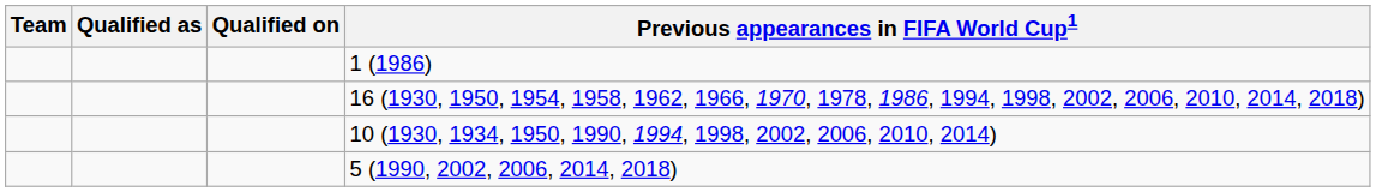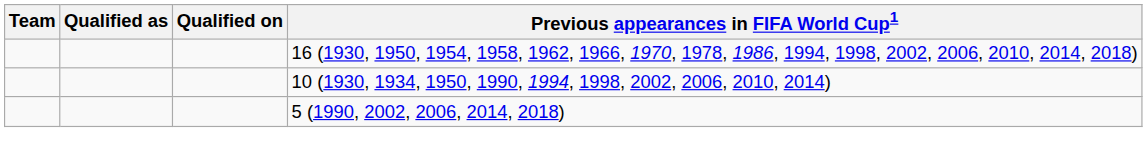 <table class="wikitable sortable">
 <tr>
 <th>Team</th>
 <th>Qualified as</th>
 <th>Qualified on</th>
 <th data-sort-type="number">Previous <a href='#'>appearances</a> in <a href='#'>FIFA World Cup</a><sup><strong><a href='#'>1</a></strong></sup></th>
-</tr>
-<tr>
-<td></td>
-<td></td>
-<td></td>
-<td>1 (<a href='#'>1986</a>)</td>
 </tr>
 <tr>
 <td></td>
 <td></td>
 <td></td>
 <td>16 (<a href='#'>1930</a>, <a href='#'>1950</a>, <a href='#'>1954</a>, <a href='#'>1958</a>, <a href='#'>1962</a>, <a href='#'>1966</a>, <em><a href='#'>1970</a></em>, <a href='#'>1978</a>, <em><a href='#'>1986</a></em>, <a href='#'>1994</a>, <a href='#'>1998</a>, <a href='#'>2002</a>, <a href='#'>2006</a>, <a href='#'>2010</a>, <a href='#'>2014</a>, <a href='#'>2018</a>)</td>
 </tr>
 <tr>
 <td></td>
 <td></td>
 <td></td>
 <td>10 (<a href='#'>1930</a>, <a href='#'>1934</a>, <a href='#'>1950</a>, <a href='#'>1990</a>, <em><a href='#'>1994</a></em>, <a href='#'>1998</a>, <a href='#'>2002</a>, <a href='#'>2006</a>, <a href='#'>2010</a>, <a href='#'>2014</a>)</td>
 </tr>
 <tr>
 <td></td>
 <td></td>
 <td></td>
 <td>5 (<a href='#'>1990</a>, <a href='#'>2002</a>, <a href='#'>2006</a>, <a href='#'>2014</a>, <a href='#'>2018</a>)</td>
 </tr>
 </table>
